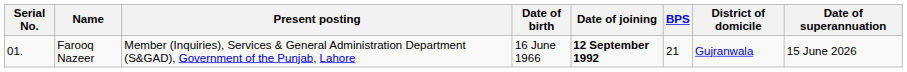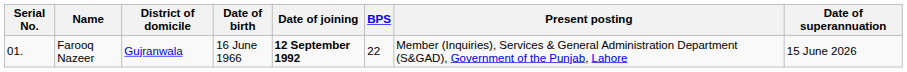 <table class="wikitable">
 <tr>
 <th>Serial No.</th>
 <th>Name</th>
-<th>Present posting</th>
+<th>District of domicile</th>
 <th>Date of birth</th>
 <th>Date of joining</th>
 <th><a href='#'>BPS</a></th>
-<th>District of domicile</th>
+<th>Present posting</th>
 <th>Date of superannuation</th>
 </tr>
 <tr>
 <td>01.</td>
 <td>Farooq Nazeer</td>
-<td>Member (Inquiries), Services & General Administration Department (S&GAD), <a href='#'>Government of the Punjab</a>, <a href='#'>Lahore</a></td>
+<td><a href='#'>Gujranwala</a></td>
 <td>16 June 1966</td>
 <td><strong>12 September 1992</strong></td>
-<td>21</td>
-<td><a href='#'>Gujranwala</a></td>
+<td>22</td>
+<td>Member (Inquiries), Services & General Administration Department (S&GAD), <a href='#'>Government of the Punjab</a>, <a href='#'>Lahore</a></td>
 <td>15 June 2026</td>
 </tr>
 </table>
